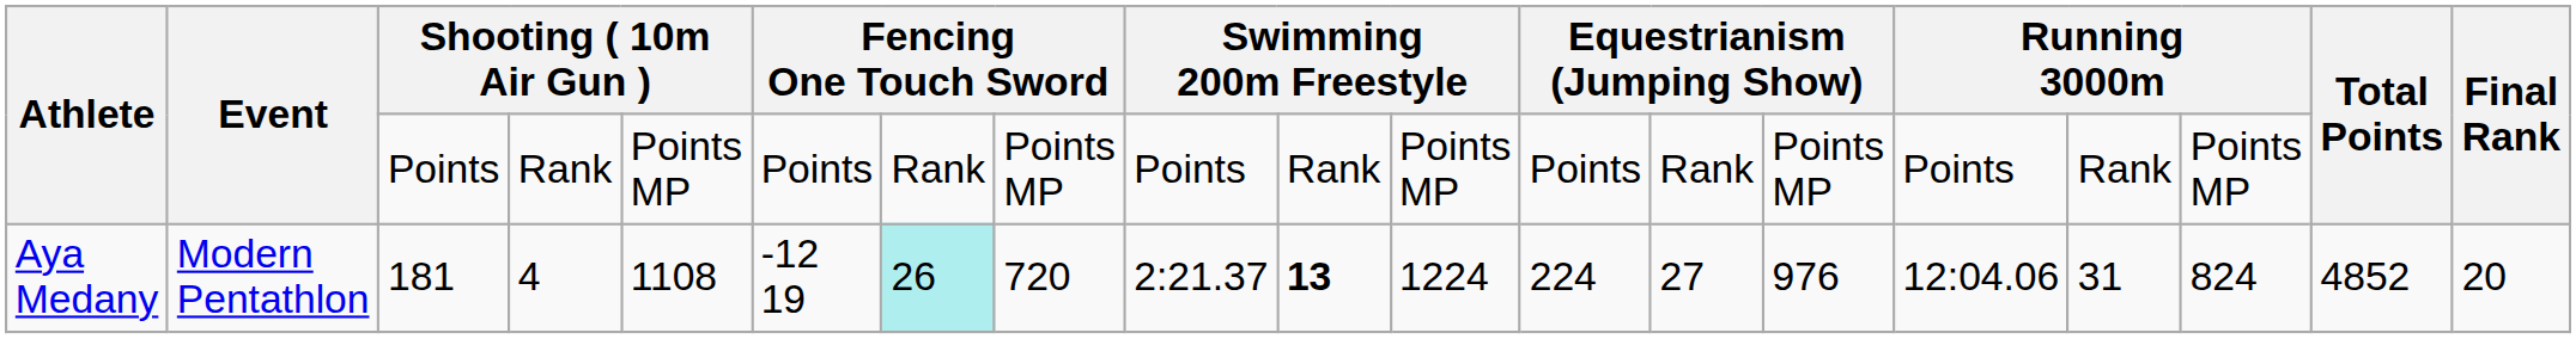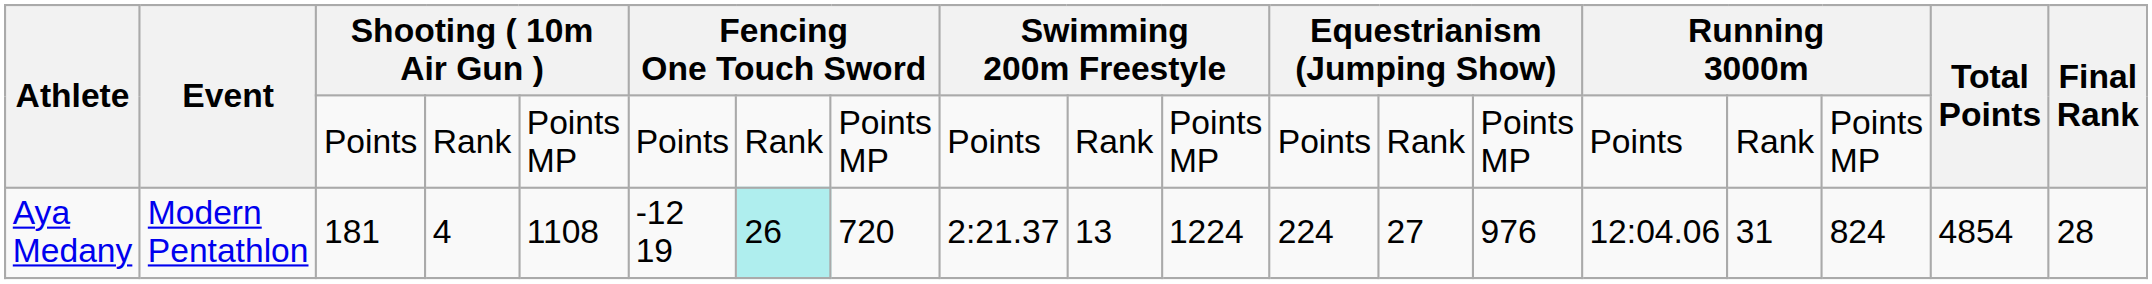 <table class="wikitable">
 <tr>
 <th rowspan="2">Athlete</th>
 <th rowspan="2">Event</th>
 <th colspan="3">Shooting ( 10m Air Gun )</th>
 <th colspan="3">Fencing<br>One Touch Sword</th>
 <th colspan="3">Swimming<br>200m Freestyle</th>
 <th colspan="3">Equestrianism<br>(Jumping Show)</th>
 <th colspan="3">Running<br>3000m</th>
 <th rowspan="2">Total Points</th>
 <th rowspan="2">Final Rank</th>
 </tr>
 <tr>
 <td>Points</td>
 <td>Rank</td>
 <td>Points MP</td>
 <td>Points</td>
 <td>Rank</td>
 <td>Points MP</td>
 <td>Points</td>
 <td>Rank</td>
 <td>Points MP</td>
 <td>Points</td>
 <td>Rank</td>
 <td>Points MP</td>
 <td>Points</td>
 <td>Rank</td>
 <td>Points MP</td>
 </tr>
 <tr>
 <td><a href='#'>Aya Medany</a></td>
 <td><a href='#'>Modern Pentathlon</a></td>
 <td>181</td>
 <td>4</td>
 <td>1108</td>
 <td>-12<br>19</td>
 <td style="background: paleturquoise;">26</td>
 <td>720</td>
 <td>2:21.37</td>
-<td><strong>13</strong></td>
+<td>13</td>
 <td>1224</td>
 <td>224</td>
 <td>27</td>
 <td>976</td>
 <td>12:04.06</td>
 <td>31</td>
 <td>824</td>
-<td>4852</td>
-<td>20</td>
+<td>4854</td>
+<td>28</td>
 </tr>
 </table>
